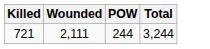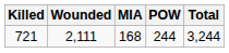 <table class="wikitable" style="text-align:center">
 <tr>
 <th>Killed</th>
 <th>Wounded</th>
+<th>MIA</th>
 <th>POW</th>
 <th>Total</th>
 </tr>
 <tr>
 <td>721</td>
 <td>2,111</td>
+<td>168</td>
 <td>244</td>
 <td>3,244</td>
 </tr>
 </table>
